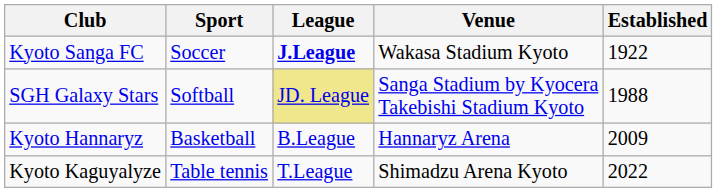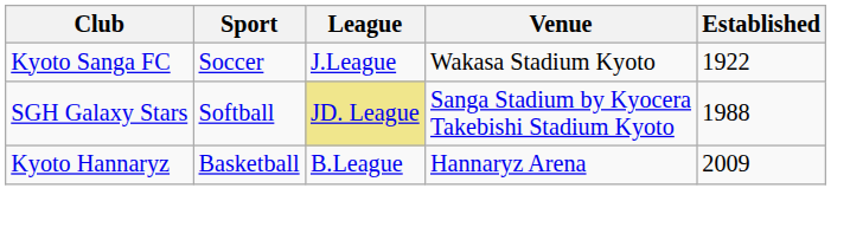 <table class="wikitable">
 <tr>
 <th scope="col">Club</th>
 <th scope="col">Sport</th>
 <th scope="col">League</th>
 <th scope="col">Venue</th>
 <th scope="col">Established</th>
 </tr>
 <tr>
 <td><a href='#'>Kyoto Sanga FC</a></td>
 <td><a href='#'>Soccer</a></td>
-<td><strong><a href='#'>J.League</a></strong></td>
+<td><a href='#'>J.League</a></td>
 <td>Wakasa Stadium Kyoto</td>
 <td>1922</td>
 </tr>
 <tr>
 <td><a href='#'>SGH Galaxy Stars</a></td>
 <td><a href='#'>Softball</a></td>
 <td style="background: khaki;"><a href='#'>JD. League</a></td>
 <td><a href='#'>Sanga Stadium by Kyocera</a><br><a href='#'>Takebishi Stadium Kyoto</a></td>
 <td>1988</td>
 </tr>
 <tr>
 <td><a href='#'>Kyoto Hannaryz</a></td>
 <td><a href='#'>Basketball</a></td>
 <td><a href='#'>B.League</a></td>
 <td><a href='#'>Hannaryz Arena</a></td>
 <td>2009</td>
 </tr>
-<tr>
-<td>Kyoto Kaguyalyze</td>
-<td><a href='#'>Table tennis</a></td>
-<td><a href='#'>T.League</a></td>
-<td>Shimadzu Arena Kyoto</td>
-<td>2022</td>
-</tr>
 </table>
